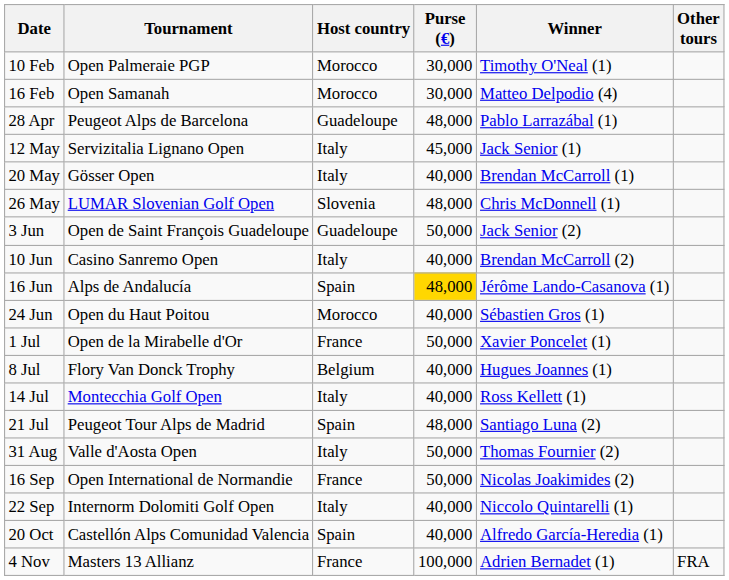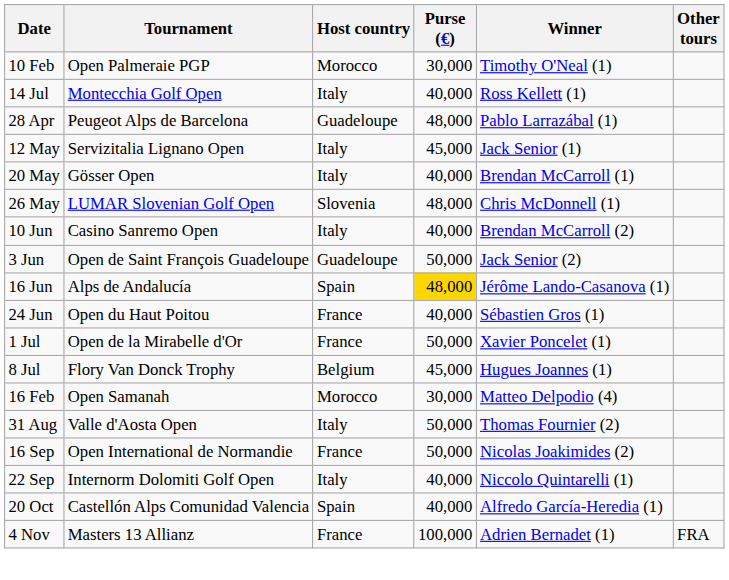 <table class="wikitable" style="font-size:95%;">
 <tr>
 <th>Date</th>
 <th>Tournament</th>
 <th>Host country</th>
 <th>Purse<br>(<a href='#'>€</a>)</th>
 <th>Winner</th>
 <th>Other<br>tours</th>
 </tr>
 <tr>
 <td>10 Feb</td>
 <td>Open Palmeraie PGP</td>
 <td>Morocco</td>
 <td align=right>30,000</td>
 <td> <a href='#'>Timothy O'Neal</a> (1)</td>
 <td></td>
 </tr>
 <tr>
-<td>16 Feb</td>
-<td>Open Samanah</td>
-<td>Morocco</td>
-<td align=right>30,000</td>
-<td> <a href='#'>Matteo Delpodio</a> (4)</td>
+<td>14 Jul</td>
+<td><a href='#'>Montecchia Golf Open</a></td>
+<td>Italy</td>
+<td align=right>40,000</td>
+<td> <a href='#'>Ross Kellett</a> (1)</td>
 <td></td>
 </tr>
 <tr>
 <td>28 Apr</td>
 <td>Peugeot Alps de Barcelona</td>
 <td>Guadeloupe</td>
 <td align=right>48,000</td>
 <td> <a href='#'>Pablo Larrazábal</a> (1)</td>
 <td></td>
 </tr>
 <tr>
 <td>12 May</td>
 <td>Servizitalia Lignano Open</td>
 <td>Italy</td>
 <td align=right>45,000</td>
 <td> <a href='#'>Jack Senior</a> (1)</td>
 <td></td>
 </tr>
 <tr>
 <td>20 May</td>
 <td>Gösser Open</td>
 <td>Italy</td>
 <td align=right>40,000</td>
 <td> <a href='#'>Brendan McCarroll</a> (1)</td>
 <td></td>
 </tr>
 <tr>
 <td>26 May</td>
 <td><a href='#'>LUMAR Slovenian Golf Open</a></td>
 <td>Slovenia</td>
 <td align=right>48,000</td>
 <td> <a href='#'>Chris McDonnell</a> (1)</td>
 <td></td>
 </tr>
 <tr>
+<td>10 Jun</td>
+<td>Casino Sanremo Open</td>
+<td>Italy</td>
+<td align=right>40,000</td>
+<td> <a href='#'>Brendan McCarroll</a> (2)</td>
+<td></td>
+</tr>
+<tr>
 <td>3 Jun</td>
 <td>Open de Saint François Guadeloupe</td>
 <td>Guadeloupe</td>
 <td align=right>50,000</td>
 <td> <a href='#'>Jack Senior</a> (2)</td>
-<td></td>
-</tr>
-<tr>
-<td>10 Jun</td>
-<td>Casino Sanremo Open</td>
-<td>Italy</td>
-<td align=right>40,000</td>
-<td> <a href='#'>Brendan McCarroll</a> (2)</td>
 <td></td>
 </tr>
 <tr>
 <td>16 Jun</td>
 <td>Alps de Andalucía</td>
 <td>Spain</td>
 <td align=right style="background: gold;">48,000</td>
 <td> <a href='#'>Jérôme Lando-Casanova</a> (1)</td>
 <td></td>
 </tr>
 <tr>
 <td>24 Jun</td>
 <td>Open du Haut Poitou</td>
-<td>Morocco</td>
+<td>France</td>
 <td align=right>40,000</td>
 <td> <a href='#'>Sébastien Gros</a> (1)</td>
 <td></td>
 </tr>
 <tr>
 <td>1 Jul</td>
 <td>Open de la Mirabelle d'Or</td>
 <td>France</td>
 <td align=right>50,000</td>
 <td> <a href='#'>Xavier Poncelet</a> (1)</td>
 <td></td>
 </tr>
 <tr>
 <td>8 Jul</td>
 <td>Flory Van Donck Trophy</td>
 <td>Belgium</td>
-<td align=right>40,000</td>
+<td align=right>45,000</td>
 <td> <a href='#'>Hugues Joannes</a> (1)</td>
 <td></td>
 </tr>
 <tr>
-<td>14 Jul</td>
-<td><a href='#'>Montecchia Golf Open</a></td>
-<td>Italy</td>
-<td align=right>40,000</td>
-<td> <a href='#'>Ross Kellett</a> (1)</td>
-<td></td>
-</tr>
-<tr>
-<td>21 Jul</td>
-<td>Peugeot Tour Alps de Madrid</td>
-<td>Spain</td>
-<td align=right>48,000</td>
-<td> <a href='#'>Santiago Luna</a> (2)</td>
+<td>16 Feb</td>
+<td>Open Samanah</td>
+<td>Morocco</td>
+<td align=right>30,000</td>
+<td> <a href='#'>Matteo Delpodio</a> (4)</td>
 <td></td>
 </tr>
 <tr>
 <td>31 Aug</td>
 <td>Valle d'Aosta Open</td>
 <td>Italy</td>
 <td align=right>50,000</td>
 <td> <a href='#'>Thomas Fournier</a> (2)</td>
 <td></td>
 </tr>
 <tr>
 <td>16 Sep</td>
 <td>Open International de Normandie</td>
 <td>France</td>
 <td align=right>50,000</td>
 <td> <a href='#'>Nicolas Joakimides</a> (2)</td>
 <td></td>
 </tr>
 <tr>
 <td>22 Sep</td>
 <td>Internorm Dolomiti Golf Open</td>
 <td>Italy</td>
 <td align=right>40,000</td>
 <td> <a href='#'>Niccolo Quintarelli</a> (1)</td>
 <td></td>
 </tr>
 <tr>
 <td>20 Oct</td>
 <td>Castellón Alps Comunidad Valencia</td>
 <td>Spain</td>
 <td align=right>40,000</td>
 <td> <a href='#'>Alfredo García-Heredia</a> (1)</td>
 <td></td>
 </tr>
 <tr>
 <td>4 Nov</td>
 <td>Masters 13 Allianz</td>
 <td>France</td>
 <td align=right>100,000</td>
 <td> <a href='#'>Adrien Bernadet</a> (1)</td>
 <td>FRA</td>
 </tr>
 </table>
